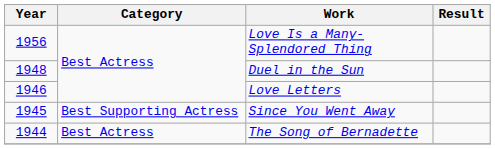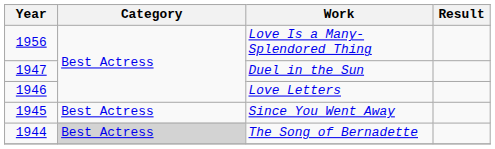 <table class="wikitable" width="75%" cellpadding="5" style="font-size: 95%">
 <tr>
 <th width="10%">Year</th>
 <th width="35%">Category</th>
 <th width="35%">Work</th>
 <th width="10%">Result</th>
 </tr>
 <tr>
 <td style="text-align:center;"><a href='#'>1956</a></td>
 <td rowspan="3"><a href='#'>Best Actress</a></td>
 <td><em><a href='#'>Love Is a Many-Splendored Thing</a></em></td>
 <td></td>
 </tr>
 <tr>
-<td style="text-align:center;"><a href='#'>1948</a></td>
+<td style="text-align:center;"><a href='#'>1947</a></td>
 <td><em><a href='#'>Duel in the Sun</a></em></td>
 <td></td>
 </tr>
 <tr>
 <td style="text-align:center;"><a href='#'>1946</a></td>
 <td><em><a href='#'>Love Letters</a></em></td>
 <td></td>
 </tr>
 <tr>
 <td style="text-align:center;"><a href='#'>1945</a></td>
-<td><a href='#'>Best Supporting Actress</a></td>
+<td><a href='#'>Best Actress</a></td>
 <td><em><a href='#'>Since You Went Away</a></em></td>
 <td></td>
 </tr>
 <tr>
 <td style="text-align:center;"><a href='#'>1944</a></td>
-<td><a href='#'>Best Actress</a></td>
+<td style="background: lightgrey;"><a href='#'>Best Actress</a></td>
 <td><em><a href='#'>The Song of Bernadette</a></em></td>
 <td></td>
 </tr>
 <tr>
 </tr>
 </table>
